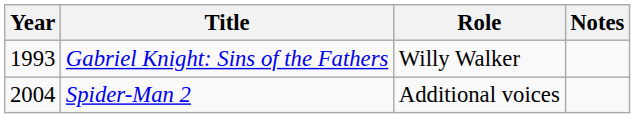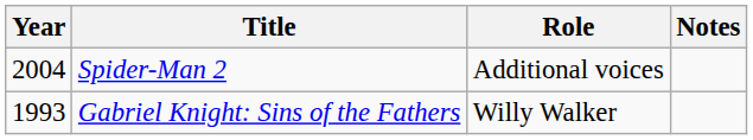 <table class="wikitable sortable">
 <tr>
 <th>Year</th>
 <th>Title</th>
 <th>Role</th>
 <th>Notes</th>
 </tr>
 <tr>
+<td>2004</td>
+<td><em><a href='#'>Spider-Man 2</a></em></td>
+<td>Additional voices</td>
+<td></td>
+</tr>
+<tr>
 <td>1993</td>
 <td><em><a href='#'>Gabriel Knight: Sins of the Fathers</a></em></td>
 <td>Willy Walker</td>
 <td></td>
 </tr>
-<tr>
-<td>2004</td>
-<td><em><a href='#'>Spider-Man 2</a></em></td>
-<td>Additional voices</td>
-<td></td>
-</tr>
 </table>
